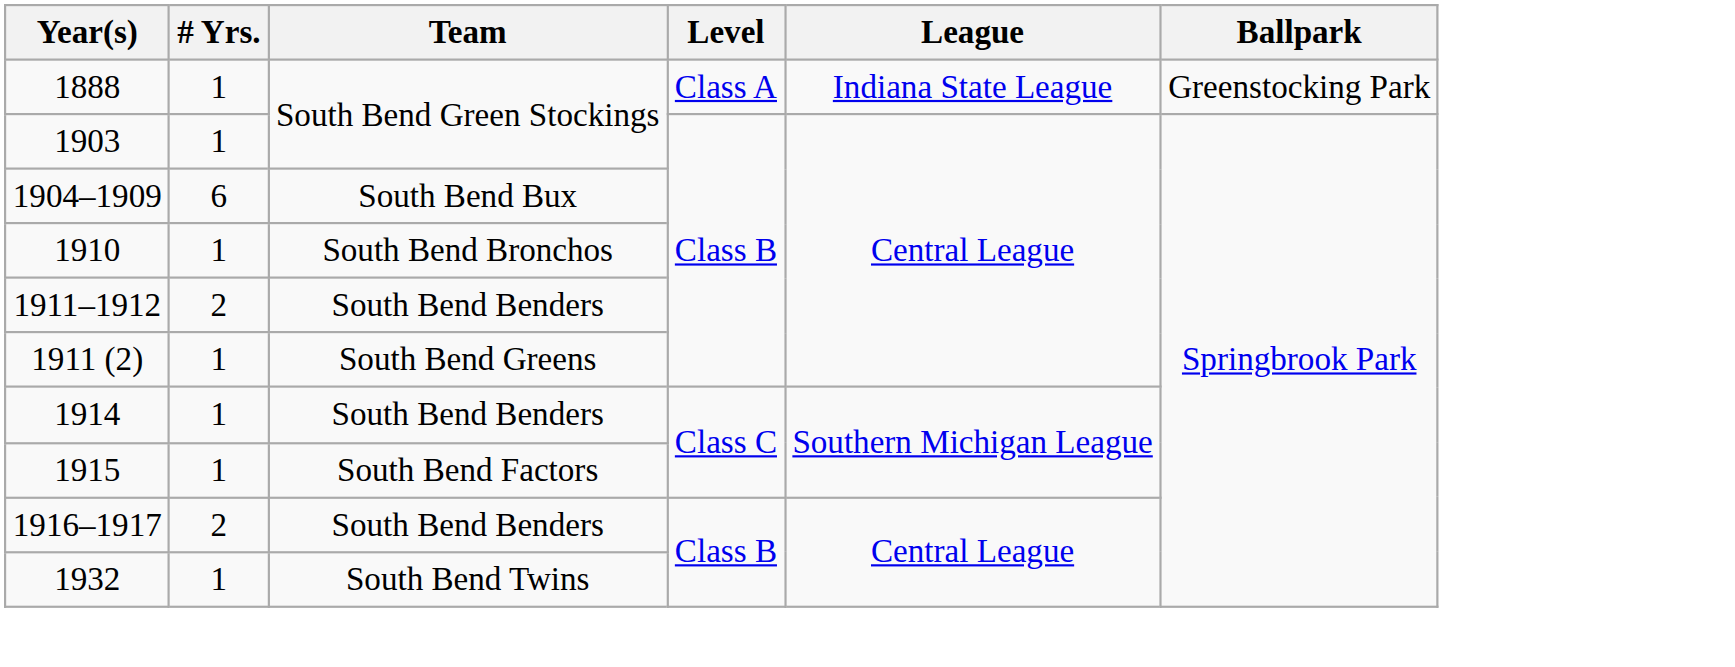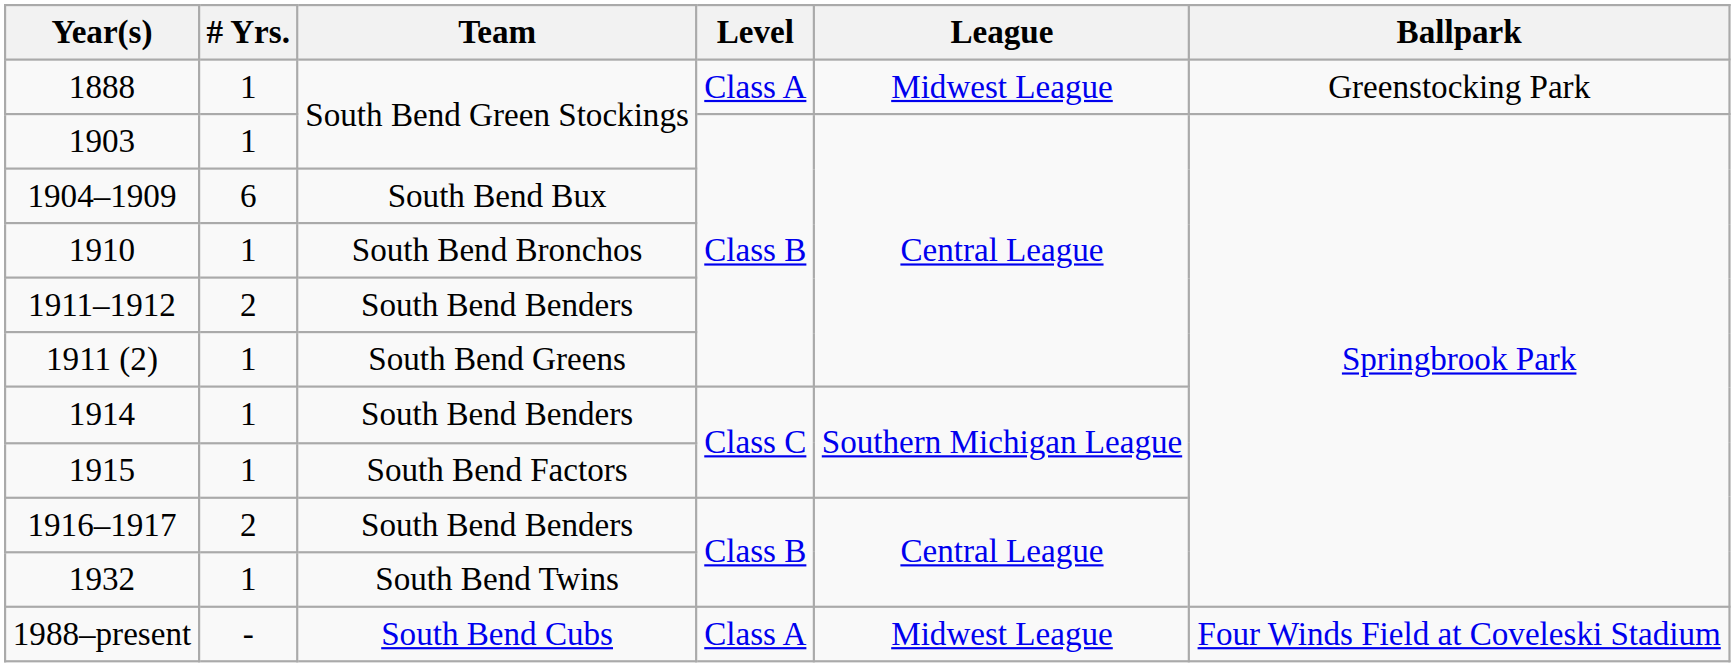 <table class="wikitable" style="text-align:center; font-size: 95%;">
 <tr>
 <th>Year(s)</th>
 <th># Yrs.</th>
 <th>Team</th>
 <th>Level</th>
 <th>League</th>
 <th>Ballpark</th>
 </tr>
 <tr>
 <td>1888</td>
 <td>1</td>
 <td rowspan=2>South Bend Green Stockings</td>
 <td><a href='#'>Class A</a></td>
-<td><a href='#'>Indiana State League</a></td>
+<td><a href='#'>Midwest League</a></td>
 <td>Greenstocking Park</td>
 </tr>
 <tr>
 <td>1903</td>
 <td>1</td>
 <td rowspan=5><a href='#'>Class B</a></td>
 <td rowspan=5><a href='#'>Central League</a></td>
 <td rowspan=9><a href='#'>Springbrook Park</a></td>
 </tr>
 <tr>
 <td>1904–1909</td>
 <td>6</td>
 <td>South Bend Bux</td>
 </tr>
 <tr>
 <td>1910</td>
 <td>1</td>
 <td>South Bend Bronchos</td>
 </tr>
 <tr>
 <td>1911–1912</td>
 <td>2</td>
 <td>South Bend Benders</td>
 </tr>
 <tr>
 <td>1911 (2)</td>
 <td>1</td>
 <td>South Bend Greens</td>
 </tr>
 <tr>
 <td>1914</td>
 <td>1</td>
 <td>South Bend Benders</td>
 <td rowspan=2><a href='#'>Class C</a></td>
 <td rowspan=2><a href='#'>Southern Michigan League</a></td>
 </tr>
 <tr>
 <td>1915</td>
 <td>1</td>
 <td>South Bend Factors</td>
 </tr>
 <tr>
 <td>1916–1917</td>
 <td>2</td>
 <td>South Bend Benders</td>
 <td rowspan=2><a href='#'>Class B</a></td>
 <td rowspan=2><a href='#'>Central League</a></td>
 </tr>
 <tr>
 <td>1932</td>
 <td>1</td>
 <td>South Bend Twins</td>
 </tr>
+<tr>
+<td>1988–present</td>
+<td>-</td>
+<td><a href='#'>South Bend Cubs</a></td>
+<td><a href='#'>Class A</a></td>
+<td><a href='#'>Midwest League</a></td>
+<td><a href='#'>Four Winds Field at Coveleski Stadium</a></td>
+</tr>
 </table>
